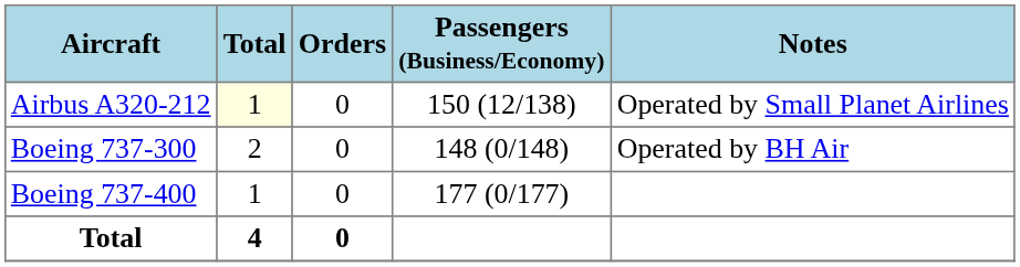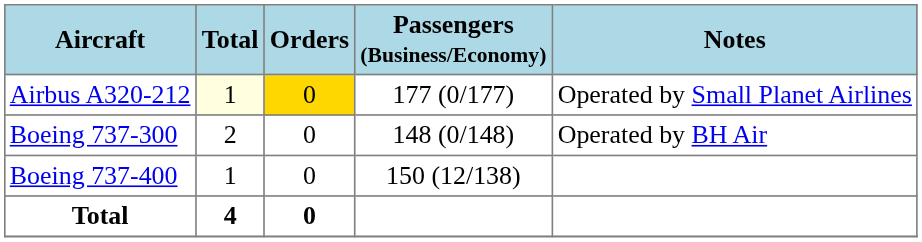 <table class="toccolours" border="1" cellpadding="3" style="margin:1em auto; border-collapse:collapse">
 <tr bgcolor=lightblue>
 <th>Aircraft</th>
 <th>Total</th>
 <th>Orders</th>
 <th>Passengers<br><small>(Business/Economy)</small></th>
 <th>Notes</th>
 </tr>
 <tr>
 <td><a href='#'>Airbus A320-212</a></td>
 <td align="center" style="background: lightyellow;">1</td>
-<td align="center">0</td>
-<td align="center">150 (12/138)</td>
+<td align="center" style="background: gold;">0</td>
+<td align="center">177 (0/177)</td>
 <td>Operated by <a href='#'>Small Planet Airlines</a></td>
 </tr>
 <tr>
 <td><a href='#'>Boeing 737-300</a></td>
 <td align=center>2</td>
 <td align=center>0</td>
 <td align="center">148 (0/148)</td>
 <td>Operated by <a href='#'>BH Air</a></td>
 </tr>
 <tr>
 <td><a href='#'>Boeing 737-400</a></td>
 <td align="center">1</td>
 <td align="center">0</td>
-<td align="center">177 (0/177)</td>
+<td align="center">150 (12/138)</td>
 <td></td>
 </tr>
 <tr>
 <th>Total</th>
 <td align=center><strong>4</strong></td>
 <td align=center><strong>0</strong></td>
 <td align=center></td>
 <td align=center></td>
 </tr>
 <tr>
 </tr>
 </table>
